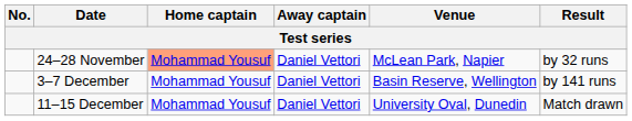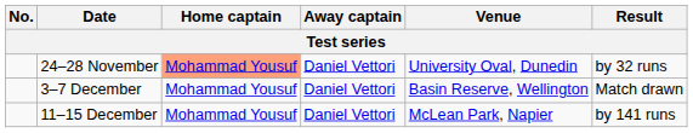 <table class="wikitable">
 <tr>
 <th>No.</th>
 <th>Date</th>
 <th>Home captain</th>
 <th>Away captain</th>
 <th>Venue</th>
 <th>Result</th>
 </tr>
 <tr>
 <th colspan="9">Test series</th>
 </tr>
 <tr>
 <td></td>
 <td>24–28 November</td>
 <td style="background: lightsalmon;"><a href='#'>Mohammad Yousuf</a></td>
 <td><a href='#'>Daniel Vettori</a></td>
-<td><a href='#'>McLean Park</a>, <a href='#'>Napier</a></td>
+<td><a href='#'>University Oval</a>, <a href='#'>Dunedin</a></td>
 <td> by 32 runs</td>
 </tr>
 <tr>
 <td></td>
 <td>3–7 December</td>
 <td><a href='#'>Mohammad Yousuf</a></td>
 <td><a href='#'>Daniel Vettori</a></td>
 <td><a href='#'>Basin Reserve</a>, <a href='#'>Wellington</a></td>
-<td> by 141 runs</td>
+<td>Match drawn</td>
 </tr>
 <tr>
 <td></td>
 <td>11–15 December</td>
 <td><a href='#'>Mohammad Yousuf</a></td>
 <td><a href='#'>Daniel Vettori</a></td>
-<td><a href='#'>University Oval</a>, <a href='#'>Dunedin</a></td>
-<td>Match drawn</td>
+<td><a href='#'>McLean Park</a>, <a href='#'>Napier</a></td>
+<td> by 141 runs</td>
 </tr>
 </table>
